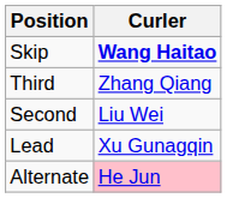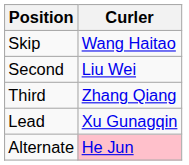 <table class="wikitable sortable" style="font-size:95%;">
 <tr>
 <th>Position</th>
 <th>Curler</th>
 </tr>
 <tr>
 <td>Skip</td>
-<td><strong><a href='#'>Wang Haitao</a></strong></td>
+<td><a href='#'>Wang Haitao</a></td>
+</tr>
+<tr>
+<td>Second</td>
+<td><a href='#'>Liu Wei</a></td>
 </tr>
 <tr>
 <td>Third</td>
 <td><a href='#'>Zhang Qiang</a></td>
-</tr>
-<tr>
-<td>Second</td>
-<td><a href='#'>Liu Wei</a></td>
 </tr>
 <tr>
 <td>Lead</td>
 <td><a href='#'>Xu Gunagqin</a></td>
 </tr>
 <tr>
 <td>Alternate</td>
 <td style="background: pink;"><a href='#'>He Jun</a></td>
 </tr>
 </table>
